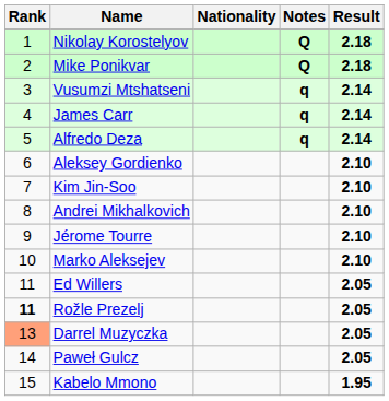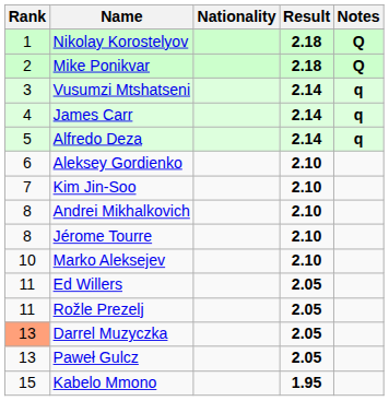 <table class="wikitable sortable" style="text-align:center">
 <tr>
 <th>Rank</th>
 <th>Name</th>
 <th>Nationality</th>
+<th>Result</th>
 <th>Notes</th>
-<th>Result</th>
 </tr>
 <tr bgcolor=ccffcc>
 <td>1</td>
 <td align=left><a href='#'>Nikolay Korostelyov</a></td>
 <td align=left></td>
+<td><strong>2.18</strong></td>
 <td><strong>Q</strong></td>
-<td><strong>2.18</strong></td>
 </tr>
 <tr bgcolor=ccffcc>
 <td>2</td>
 <td align=left><a href='#'>Mike Ponikvar</a></td>
 <td align=left></td>
+<td><strong>2.18</strong></td>
 <td><strong>Q</strong></td>
-<td><strong>2.18</strong></td>
 </tr>
 <tr bgcolor=ddffdd>
 <td>3</td>
 <td align=left><a href='#'>Vusumzi Mtshatseni</a></td>
 <td align=left></td>
+<td><strong>2.14</strong></td>
 <td><strong>q</strong></td>
-<td><strong>2.14</strong></td>
 </tr>
 <tr bgcolor=ddffdd>
 <td>4</td>
 <td align=left><a href='#'>James Carr</a></td>
 <td align=left></td>
+<td><strong>2.14</strong></td>
 <td><strong>q</strong></td>
-<td><strong>2.14</strong></td>
 </tr>
 <tr bgcolor=ddffdd>
 <td>5</td>
 <td align=left><a href='#'>Alfredo Deza</a></td>
 <td align=left></td>
+<td><strong>2.14</strong></td>
 <td><strong>q</strong></td>
-<td><strong>2.14</strong></td>
 </tr>
 <tr>
 <td>6</td>
 <td align=left><a href='#'>Aleksey Gordienko</a></td>
 <td align=left></td>
+<td><strong>2.10</strong></td>
 <td></td>
-<td><strong>2.10</strong></td>
 </tr>
 <tr>
 <td>7</td>
 <td align=left><a href='#'>Kim Jin-Soo</a></td>
 <td align=left></td>
+<td><strong>2.10</strong></td>
 <td></td>
-<td><strong>2.10</strong></td>
 </tr>
 <tr>
 <td>8</td>
 <td align=left><a href='#'>Andrei Mikhalkovich</a></td>
 <td align=left></td>
+<td><strong>2.10</strong></td>
 <td></td>
-<td><strong>2.10</strong></td>
 </tr>
 <tr>
-<td>9</td>
+<td>8</td>
 <td align=left><a href='#'>Jérome Tourre</a></td>
 <td align=left></td>
+<td><strong>2.10</strong></td>
 <td></td>
-<td><strong>2.10</strong></td>
 </tr>
 <tr>
 <td>10</td>
 <td align=left><a href='#'>Marko Aleksejev</a></td>
 <td align=left></td>
+<td><strong>2.10</strong></td>
 <td></td>
-<td><strong>2.10</strong></td>
 </tr>
 <tr>
 <td>11</td>
 <td align=left><a href='#'>Ed Willers</a></td>
 <td align=left></td>
+<td><strong>2.05</strong></td>
 <td></td>
-<td><strong>2.05</strong></td>
 </tr>
 <tr>
-<td><strong>11</strong></td>
+<td>11</td>
 <td align=left><a href='#'>Rožle Prezelj</a></td>
 <td align=left></td>
+<td><strong>2.05</strong></td>
 <td></td>
-<td><strong>2.05</strong></td>
 </tr>
 <tr>
 <td style="background: lightsalmon;">13</td>
 <td align=left><a href='#'>Darrel Muzyczka</a></td>
 <td align=left></td>
+<td><strong>2.05</strong></td>
 <td></td>
-<td><strong>2.05</strong></td>
 </tr>
 <tr>
-<td>14</td>
+<td>13</td>
 <td align=left><a href='#'>Paweł Gulcz</a></td>
 <td align=left></td>
+<td><strong>2.05</strong></td>
 <td></td>
-<td><strong>2.05</strong></td>
 </tr>
 <tr>
 <td>15</td>
 <td align=left><a href='#'>Kabelo Mmono</a></td>
 <td align=left></td>
+<td><strong>1.95</strong></td>
 <td></td>
-<td><strong>1.95</strong></td>
 </tr>
 </table>
